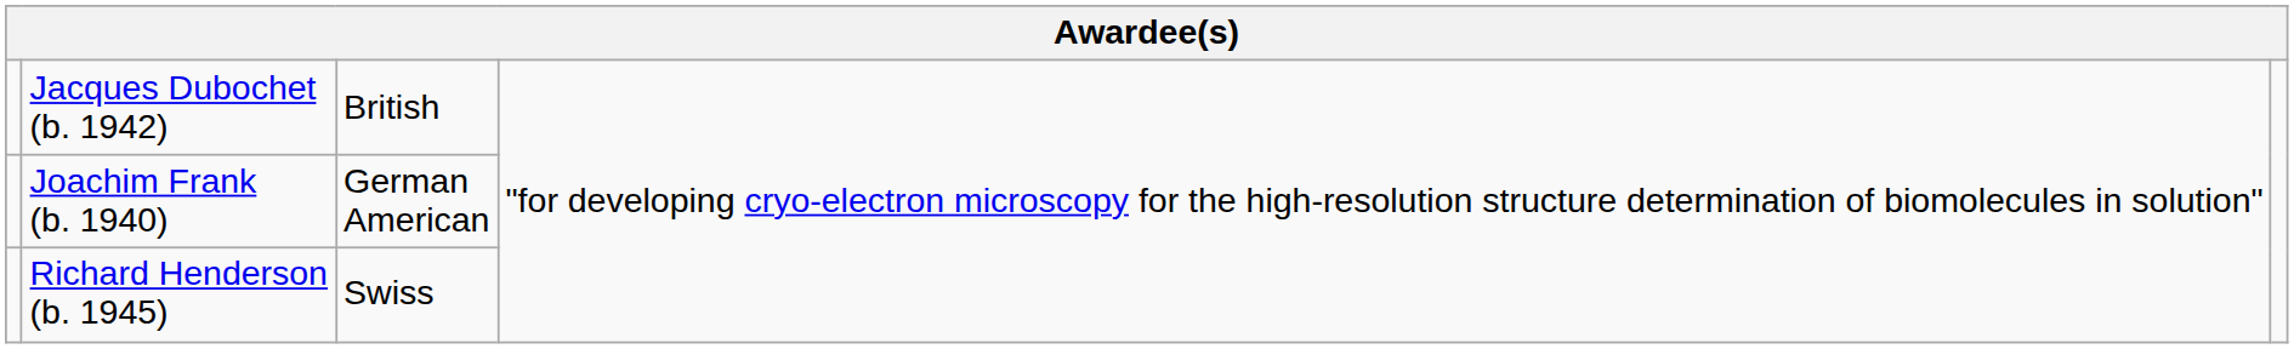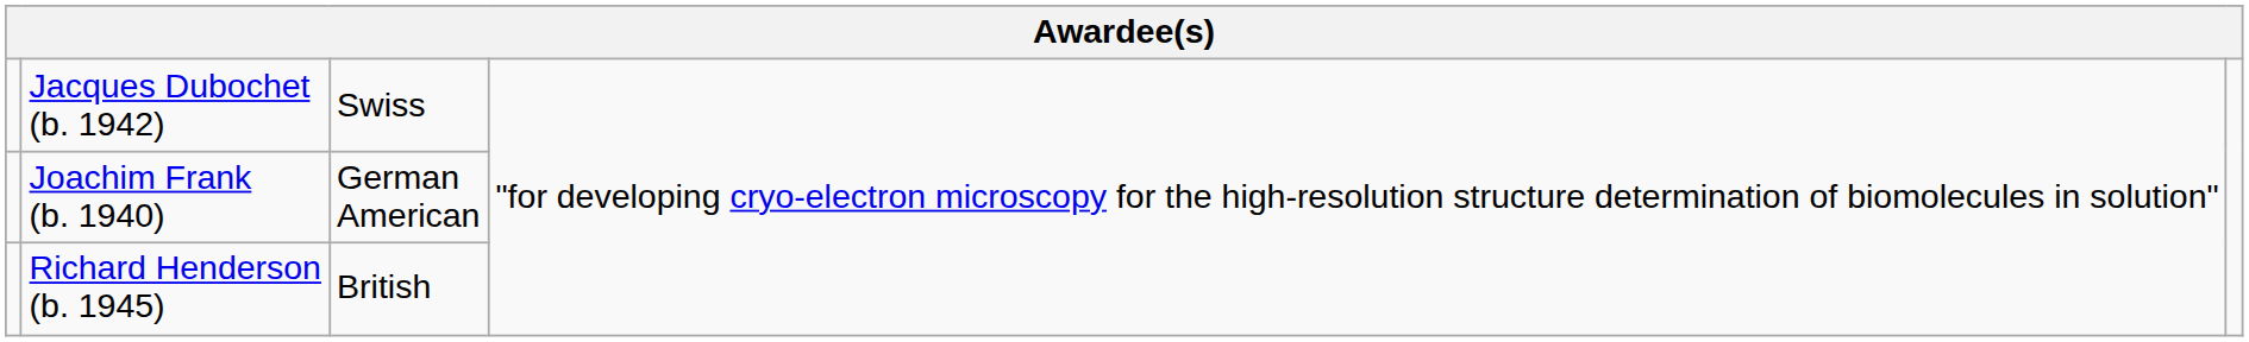 <table class="wikitable">
 <tr>
 <th colspan="5">Awardee(s)</th>
 </tr>
 <tr>
 <td></td>
 <td><a href='#'>Jacques Dubochet</a><br>(b. 1942)</td>
-<td> British</td>
+<td> Swiss</td>
 <td rowspan="3">"for developing <a href='#'>cryo-electron microscopy</a> for the high-resolution structure determination of biomolecules in solution"</td>
 <td rowspan="3"></td>
 </tr>
 <tr>
 <td></td>
 <td><a href='#'>Joachim Frank</a><br>(b. 1940)</td>
 <td> German<br> American</td>
 </tr>
 <tr>
 <td></td>
 <td><a href='#'>Richard Henderson</a><br>(b. 1945)</td>
-<td> Swiss</td>
+<td> British</td>
 </tr>
 </table>
